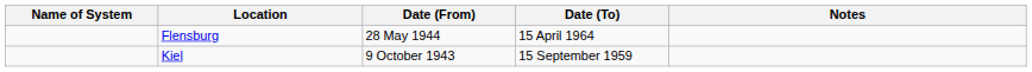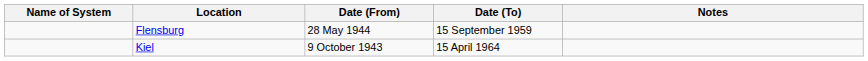 <table class="wikitable" style="width:100%;">
 <tr>
 <th style="width:15%;">Name of System</th>
 <th style="width:20%;">Location</th>
 <th style="width:15%;">Date (From)</th>
 <th style="width:15%;">Date (To)</th>
 <th style="width:35%;">Notes</th>
 </tr>
 <tr>
 <td> </td>
 <td><a href='#'>Flensburg</a></td>
 <td>28 May 1944</td>
-<td>15 April 1964</td>
+<td>15 September 1959</td>
 <td> </td>
 </tr>
 <tr>
 <td> </td>
 <td><a href='#'>Kiel</a></td>
 <td>9 October 1943</td>
-<td>15 September 1959</td>
+<td>15 April 1964</td>
 <td> </td>
 </tr>
 </table>
